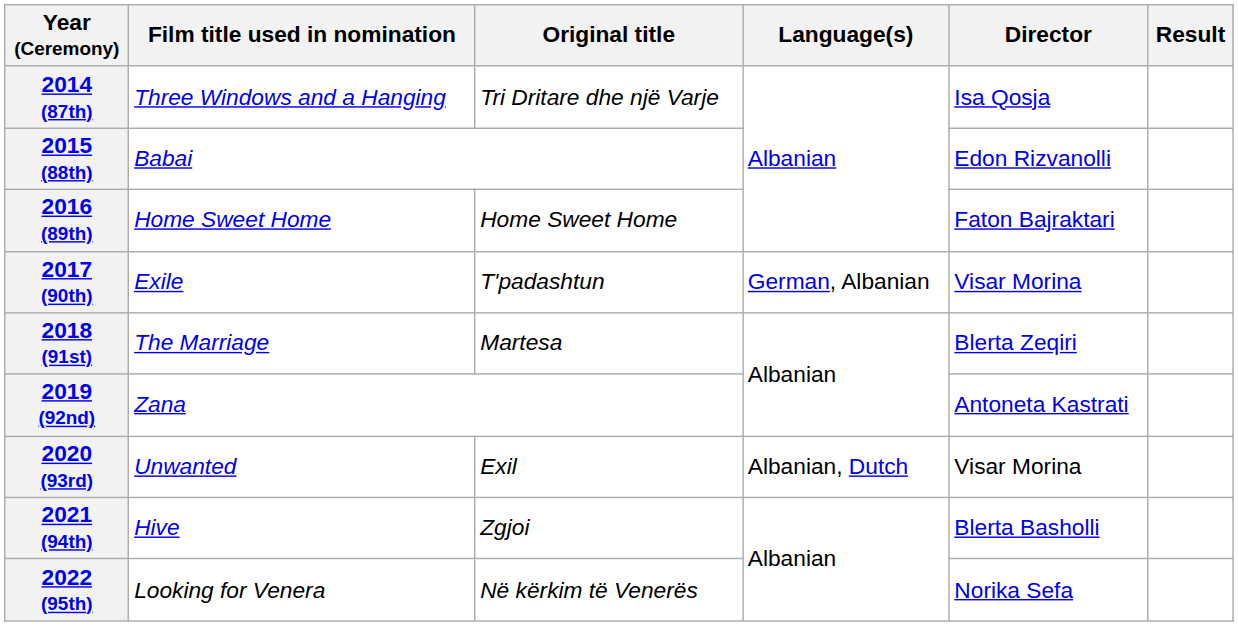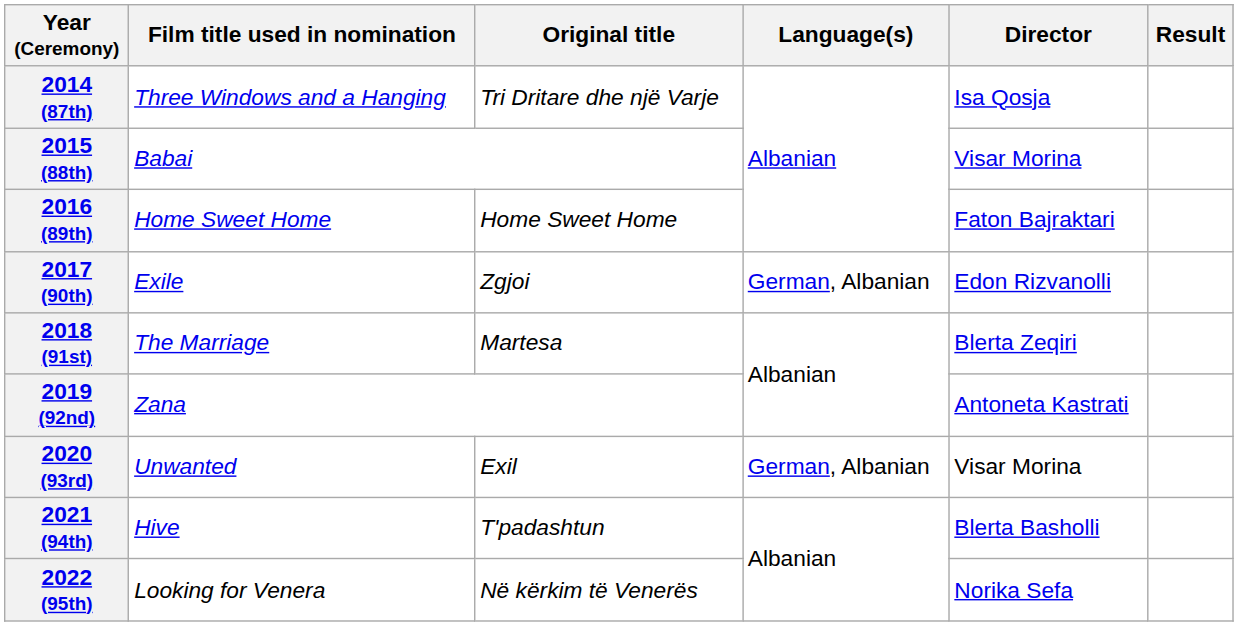 <table class="wikitable sortable" width="98%" style="background:#ffffff;">
 <tr>
 <th>Year<br><small>(Ceremony)</small></th>
 <th>Film title used in nomination</th>
 <th>Original title</th>
 <th>Language(s)</th>
 <th>Director</th>
 <th>Result</th>
 </tr>
 <tr>
 <th align="center"><a href='#'>2014</a><br><small><a href='#'>(87th)</a></small></th>
 <td><em><a href='#'>Three Windows and a Hanging</a></em></td>
 <td><em>Tri Dritare dhe një Varje</em></td>
 <td rowspan="3"><a href='#'>Albanian</a></td>
 <td><a href='#'>Isa Qosja</a></td>
 <td></td>
 </tr>
 <tr>
 <th align="center"><a href='#'>2015</a><br><small><a href='#'>(88th)</a></small></th>
 <td colspan="2"><em><a href='#'>Babai</a></em></td>
-<td><a href='#'>Edon Rizvanolli</a></td>
+<td><a href='#'>Visar Morina</a></td>
 <td></td>
 </tr>
 <tr>
 <th align="center"><a href='#'>2016</a><br><small><a href='#'>(89th)</a></small></th>
 <td><em><a href='#'>Home Sweet Home</a></em></td>
 <td><em>Home Sweet Home</em></td>
 <td><a href='#'>Faton Bajraktari</a></td>
 <td></td>
 </tr>
 <tr>
 <th align="center"><a href='#'>2017</a><br><small><a href='#'>(90th)</a></small></th>
 <td><em><a href='#'>Exile</a></em></td>
-<td><em>T'padashtun</em></td>
+<td><em>Zgjoi</em></td>
 <td><a href='#'>German</a>, Albanian</td>
-<td><a href='#'>Visar Morina</a></td>
+<td><a href='#'>Edon Rizvanolli</a></td>
 <td></td>
 </tr>
 <tr>
 <th align="center"><a href='#'>2018</a><br><small><a href='#'>(91st)</a></small></th>
 <td><em><a href='#'>The Marriage</a></em></td>
 <td><em>Martesa</em></td>
 <td rowspan="2">Albanian</td>
 <td><a href='#'>Blerta Zeqiri</a></td>
 <td></td>
 </tr>
 <tr>
 <th align="center"><a href='#'>2019</a><br><small><a href='#'>(92nd)</a></small></th>
 <td colspan="2"><em><a href='#'>Zana</a></em></td>
 <td><a href='#'>Antoneta Kastrati</a></td>
 <td></td>
 </tr>
 <tr>
 <th align="center"><a href='#'>2020</a><br><small><a href='#'>(93rd)</a></small></th>
 <td><em><a href='#'>Unwanted</a></em></td>
 <td><em>Exil</em></td>
-<td>Albanian, <a href='#'>Dutch</a></td>
+<td><a href='#'>German</a>, Albanian</td>
 <td>Visar Morina</td>
 <td></td>
 </tr>
 <tr>
 <th align="center"><a href='#'>2021</a><br><small><a href='#'>(94th)</a></small></th>
 <td><em><a href='#'>Hive</a></em></td>
-<td><em>Zgjoi</em></td>
+<td><em>T'padashtun</em></td>
 <td rowspan="2">Albanian</td>
 <td><a href='#'>Blerta Basholli</a></td>
 <td></td>
 </tr>
 <tr>
 <th align="center"><a href='#'>2022</a><br><small><a href='#'>(95th)</a></small></th>
 <td><em>Looking for Venera</em></td>
 <td><em>Në kërkim të Venerës</em></td>
 <td><a href='#'>Norika Sefa</a></td>
 <td></td>
 </tr>
 </table>
